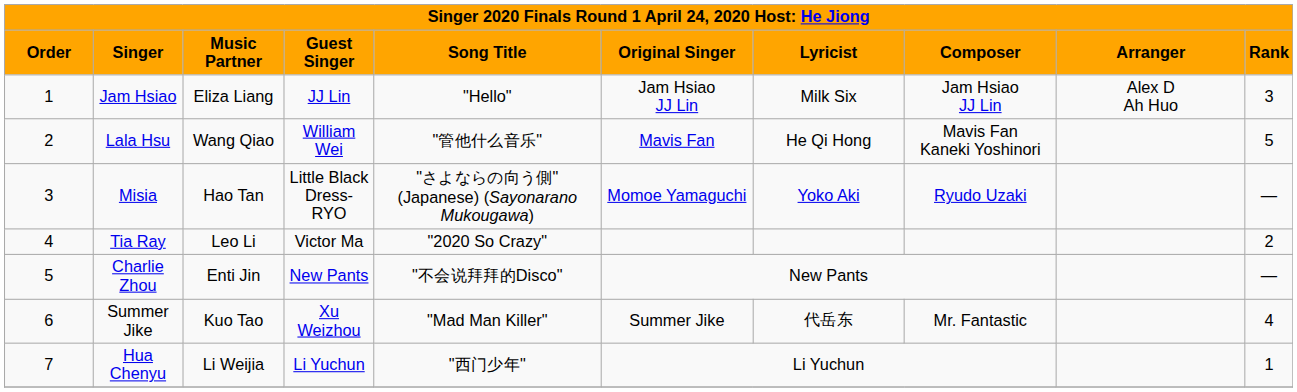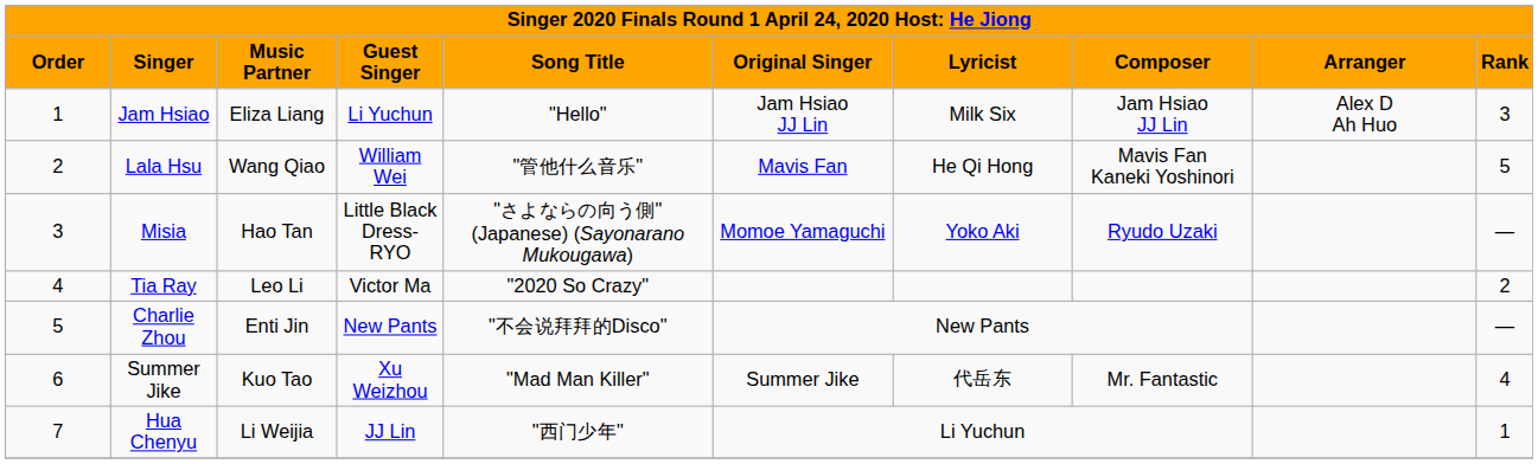 <table class="wikitable sortable mw-collapsible" width="100%" style="text-align:center">
 <tr align=center style="background:orange">
 <td colspan="10"><div><strong>Singer 2020 Finals Round 1 April 24, 2020 Host: <a href='#'>He Jiong</a></strong></div></td>
 </tr>
 <tr style="background:orange">
 <td style="width:7%"><strong>Order</strong></td>
 <td style="width:7%"><strong>Singer</strong></td>
 <td style="width:8%"><strong>Music Partner</strong></td>
 <td style="width:7%"><strong>Guest Singer</strong></td>
 <td style="width:18%"><strong>Song Title</strong></td>
 <td style="width:12%"><strong>Original Singer</strong></td>
 <td style="width:12% "><strong>Lyricist</strong></td>
 <td style="width:12%"><strong>Composer</strong></td>
 <td style="width:15%"><strong>Arranger</strong></td>
 <td style="width:7%"><strong>Rank</strong></td>
 </tr>
 <tr>
 <td>1</td>
 <td><a href='#'>Jam Hsiao</a></td>
 <td>Eliza Liang</td>
-<td><a href='#'>JJ Lin</a></td>
+<td><a href='#'>Li Yuchun</a></td>
 <td>"Hello"</td>
 <td>Jam Hsiao<br><a href='#'>JJ Lin</a></td>
 <td>Milk Six</td>
 <td>Jam Hsiao<br><a href='#'>JJ Lin</a></td>
 <td>Alex D<br>Ah Huo</td>
 <td>3</td>
 </tr>
 <tr>
 <td>2</td>
 <td><a href='#'>Lala Hsu</a></td>
 <td>Wang Qiao</td>
 <td><a href='#'>William Wei</a></td>
 <td>"管他什么音乐"</td>
 <td><a href='#'>Mavis Fan</a></td>
 <td>He Qi Hong</td>
 <td>Mavis Fan<br>Kaneki Yoshinori</td>
 <td></td>
 <td>5</td>
 </tr>
 <tr>
 <td>3</td>
 <td><a href='#'>Misia</a></td>
 <td>Hao Tan</td>
 <td>Little Black Dress-RYO</td>
 <td>"さよならの向う側" (Japanese) (<em>Sayonarano Mukougawa</em>)</td>
 <td><a href='#'>Momoe Yamaguchi</a></td>
 <td><a href='#'>Yoko Aki</a></td>
 <td><a href='#'>Ryudo Uzaki</a></td>
 <td></td>
 <td>—</td>
 </tr>
 <tr>
 <td>4</td>
 <td><a href='#'>Tia Ray</a></td>
 <td>Leo Li</td>
 <td>Victor Ma</td>
 <td>"2020 So Crazy"</td>
 <td></td>
 <td></td>
 <td></td>
 <td></td>
 <td>2</td>
 </tr>
 <tr>
 <td>5</td>
 <td><a href='#'>Charlie Zhou</a></td>
 <td>Enti Jin</td>
 <td><a href='#'>New Pants</a></td>
 <td>"不会说拜拜的Disco"</td>
 <td colspan=3>New Pants</td>
 <td></td>
 <td>—</td>
 </tr>
 <tr>
 <td>6</td>
 <td>Summer Jike</td>
 <td>Kuo Tao</td>
 <td><a href='#'>Xu Weizhou</a></td>
 <td>"Mad Man Killer"</td>
 <td>Summer Jike</td>
 <td>代岳东</td>
 <td>Mr. Fantastic</td>
 <td></td>
 <td>4</td>
 </tr>
 <tr>
 <td>7</td>
 <td><a href='#'>Hua Chenyu</a></td>
 <td>Li Weijia</td>
-<td><a href='#'>Li Yuchun</a></td>
+<td><a href='#'>JJ Lin</a></td>
 <td>"西门少年"</td>
 <td colspan=3>Li Yuchun</td>
 <td></td>
 <td>1</td>
 </tr>
 <tr>
 </tr>
 </table>
